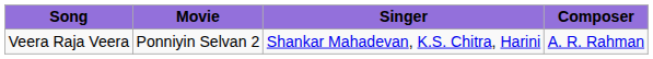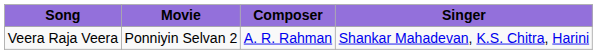 <table class="wikitable">
 <tr>
 <th style="background:#9370DB">Song</th>
 <th style="background:#9370DB">Movie</th>
+<th style="background:#9370DB">Composer</th>
 <th style="background:#9370DB">Singer</th>
-<th style="background:#9370DB">Composer</th>
 </tr>
 <tr>
 <td>Veera Raja Veera</td>
 <td>Ponniyin Selvan 2</td>
+<td><a href='#'>A. R. Rahman</a></td>
 <td><a href='#'>Shankar Mahadevan</a>, <a href='#'>K.S. Chitra</a>, <a href='#'>Harini</a></td>
-<td><a href='#'>A. R. Rahman</a></td>
 </tr>
 </table>
